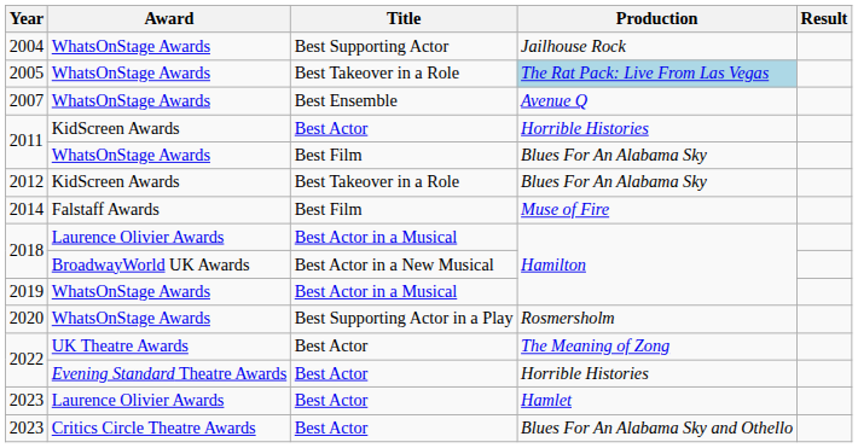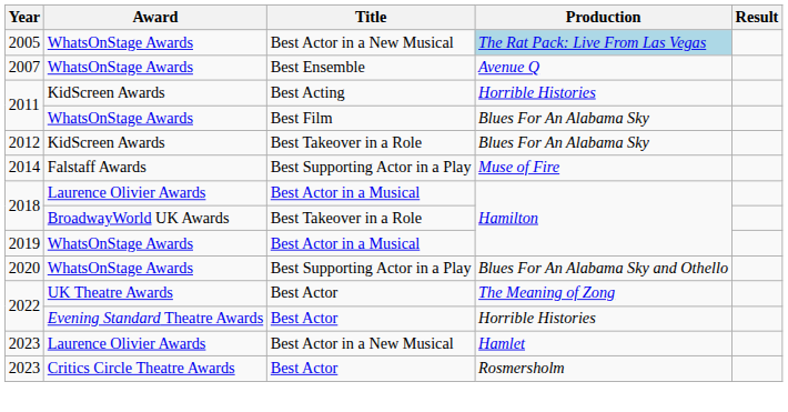 <table class="wikitable" style="font-size:100%;">
 <tr>
 <th>Year</th>
 <th>Award</th>
 <th>Title</th>
 <th>Production</th>
 <th>Result</th>
 </tr>
 <tr>
-<td>2004</td>
-<td><a href='#'>WhatsOnStage Awards</a></td>
-<td>Best Supporting Actor</td>
-<td><em>Jailhouse Rock</em></td>
-<td></td>
-</tr>
-<tr>
 <td>2005</td>
 <td><a href='#'>WhatsOnStage Awards</a></td>
-<td>Best Takeover in a Role</td>
+<td>Best Actor in a New Musical</td>
 <td style="background: lightblue;"><em><a href='#'>The Rat Pack: Live From Las Vegas</a></em></td>
 <td></td>
 </tr>
 <tr>
 <td>2007</td>
 <td><a href='#'>WhatsOnStage Awards</a></td>
 <td>Best Ensemble</td>
 <td><em><a href='#'>Avenue Q</a></em></td>
 <td></td>
 </tr>
 <tr>
 <td rowspan="2">2011</td>
 <td>KidScreen Awards</td>
-<td><a href='#'>Best Actor</a></td>
+<td>Best Acting</td>
 <td><a href='#'><em>Horrible Histories</em></a></td>
 <td></td>
 </tr>
 <tr>
 <td><a href='#'>WhatsOnStage Awards</a></td>
 <td>Best Film</td>
 <td><em>Blues For An Alabama Sky</em></td>
 <td></td>
 </tr>
 <tr>
 <td>2012</td>
 <td>KidScreen Awards</td>
 <td>Best Takeover in a Role</td>
 <td><em>Blues For An Alabama Sky</em></td>
 <td></td>
 </tr>
 <tr>
 <td>2014</td>
 <td>Falstaff Awards</td>
-<td>Best Film</td>
+<td>Best Supporting Actor in a Play</td>
 <td><em><a href='#'>Muse of Fire</a></em></td>
 <td></td>
 </tr>
 <tr>
 <td rowspan="2">2018</td>
 <td><a href='#'>Laurence Olivier Awards</a></td>
 <td><a href='#'>Best Actor in a Musical</a></td>
 <td rowspan="3"><em><a href='#'>Hamilton</a></em></td>
 <td></td>
 </tr>
 <tr>
 <td><a href='#'>BroadwayWorld</a> UK Awards</td>
-<td>Best Actor in a New Musical</td>
+<td>Best Takeover in a Role</td>
 <td></td>
 </tr>
 <tr>
 <td>2019</td>
 <td><a href='#'>WhatsOnStage Awards</a></td>
 <td><a href='#'>Best Actor in a Musical</a></td>
 <td></td>
 </tr>
 <tr>
 <td>2020</td>
 <td><a href='#'>WhatsOnStage Awards</a></td>
 <td>Best Supporting Actor in a Play</td>
-<td><em>Rosmersholm</em></td>
+<td><em>Blues For An Alabama Sky and Othello</em></td>
 <td></td>
 </tr>
 <tr>
 <td rowspan="2">2022</td>
 <td><a href='#'>UK Theatre Awards</a></td>
 <td>Best Actor</td>
 <td><em><a href='#'>The Meaning of Zong</a></em></td>
 <td></td>
 </tr>
 <tr>
 <td><a href='#'><em>Evening Standard</em> Theatre Awards</a></td>
 <td><a href='#'>Best Actor</a></td>
 <td><em>Horrible Histories</em></td>
 <td></td>
 </tr>
 <tr>
 <td>2023</td>
 <td><a href='#'>Laurence Olivier Awards</a></td>
-<td><a href='#'>Best Actor</a></td>
+<td>Best Actor in a New Musical</td>
 <td><em><a href='#'>Hamlet</a></em></td>
 <td></td>
 </tr>
 <tr>
 <td>2023</td>
 <td><a href='#'>Critics Circle Theatre Awards</a></td>
 <td><a href='#'>Best Actor</a></td>
-<td><em>Blues For An Alabama Sky and Othello</em></td>
+<td><em>Rosmersholm</em></td>
 <td></td>
 </tr>
 </table>
